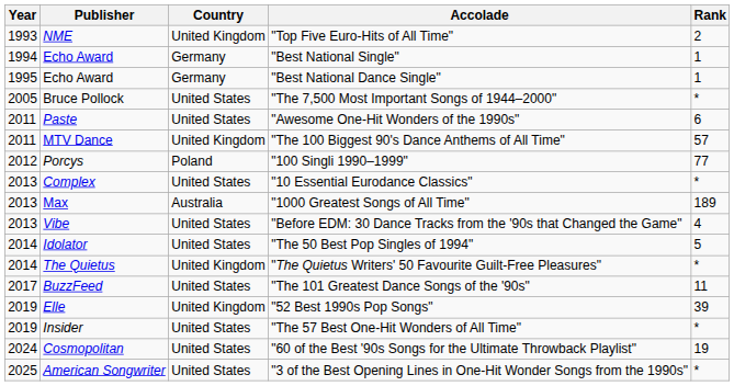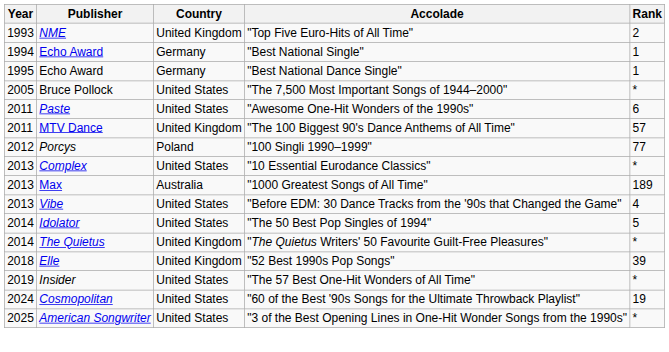 <table class="wikitable sortable">
 <tr>
 <th>Year</th>
 <th>Publisher</th>
 <th>Country</th>
 <th>Accolade</th>
 <th>Rank</th>
 </tr>
 <tr>
 <td>1993</td>
 <td><em><a href='#'>NME</a></em></td>
 <td>United Kingdom</td>
 <td>"Top Five Euro-Hits of All Time"</td>
 <td>2</td>
 </tr>
 <tr>
 <td>1994</td>
 <td><a href='#'>Echo Award</a></td>
 <td>Germany</td>
 <td>"Best National Single"</td>
 <td>1</td>
 </tr>
 <tr>
 <td>1995</td>
 <td>Echo Award</td>
 <td>Germany</td>
 <td>"Best National Dance Single"</td>
 <td>1</td>
 </tr>
 <tr>
 <td>2005</td>
 <td>Bruce Pollock</td>
 <td>United States</td>
 <td>"The 7,500 Most Important Songs of 1944–2000"</td>
 <td>*</td>
 </tr>
 <tr>
 <td>2011</td>
 <td><em><a href='#'>Paste</a></em></td>
 <td>United States</td>
 <td>"Awesome One-Hit Wonders of the 1990s"</td>
 <td>6</td>
 </tr>
 <tr>
 <td>2011</td>
 <td><a href='#'>MTV Dance</a></td>
 <td>United Kingdom</td>
 <td>"The 100 Biggest 90's Dance Anthems of All Time"</td>
 <td>57</td>
 </tr>
 <tr>
 <td>2012</td>
 <td><em>Porcys</em></td>
 <td>Poland</td>
 <td>"100 Singli 1990–1999"</td>
 <td>77</td>
 </tr>
 <tr>
 <td>2013</td>
 <td><em><a href='#'>Complex</a></em></td>
 <td>United States</td>
 <td>"10 Essential Eurodance Classics"</td>
 <td>*</td>
 </tr>
 <tr>
 <td>2013</td>
 <td><a href='#'>Max</a></td>
 <td>Australia</td>
 <td>"1000 Greatest Songs of All Time"</td>
 <td>189</td>
 </tr>
 <tr>
 <td>2013</td>
 <td><em><a href='#'>Vibe</a></em></td>
 <td>United States</td>
 <td>"Before EDM: 30 Dance Tracks from the '90s that Changed the Game"</td>
 <td>4</td>
 </tr>
 <tr>
 <td>2014</td>
 <td><em><a href='#'>Idolator</a></em></td>
 <td>United States</td>
 <td>"The 50 Best Pop Singles of 1994"</td>
 <td>5</td>
 </tr>
 <tr>
 <td>2014</td>
 <td><em><a href='#'>The Quietus</a></em></td>
 <td>United Kingdom</td>
 <td>"<em>The Quietus</em> Writers' 50 Favourite Guilt-Free Pleasures"</td>
 <td>*</td>
 </tr>
 <tr>
-<td>2017</td>
-<td><em><a href='#'>BuzzFeed</a></em></td>
-<td>United States</td>
-<td>"The 101 Greatest Dance Songs of the '90s"</td>
-<td>11</td>
-</tr>
-<tr>
-<td>2019</td>
+<td>2018</td>
 <td><em><a href='#'>Elle</a></em></td>
 <td>United Kingdom</td>
 <td>"52 Best 1990s Pop Songs"</td>
 <td>39</td>
 </tr>
 <tr>
 <td>2019</td>
 <td><em>Insider</em></td>
 <td>United States</td>
 <td>"The 57 Best One-Hit Wonders of All Time"</td>
 <td>*</td>
 </tr>
 <tr>
 <td>2024</td>
 <td><em><a href='#'>Cosmopolitan</a></em></td>
 <td>United States</td>
 <td>"60 of the Best '90s Songs for the Ultimate Throwback Playlist"</td>
 <td>19</td>
 </tr>
 <tr>
 <td>2025</td>
 <td><em><a href='#'>American Songwriter</a></em></td>
 <td>United States</td>
 <td>"3 of the Best Opening Lines in One-Hit Wonder Songs from the 1990s"</td>
 <td>*</td>
 </tr>
 </table>
